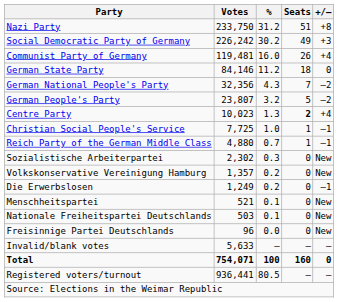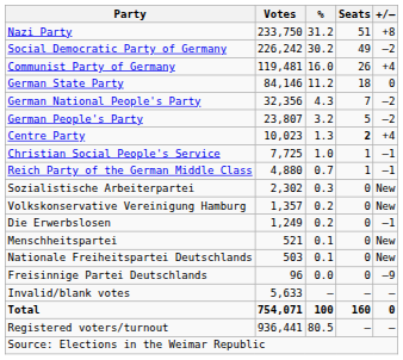 <table class="wikitable" style="text-align:right">
 <tr>
 <th>Party</th>
 <th>Votes</th>
 <th>%</th>
 <th>Seats</th>
 <th>+/–</th>
 </tr>
 <tr>
 <td align="left"><a href='#'>Nazi Party</a></td>
 <td>233,750</td>
 <td>31.2</td>
 <td>51</td>
 <td>+8</td>
 </tr>
 <tr>
 <td align="left"><a href='#'>Social Democratic Party of Germany</a></td>
 <td>226,242</td>
 <td>30.2</td>
 <td>49</td>
-<td>+3</td>
+<td>–2</td>
 </tr>
 <tr>
 <td align="left"><a href='#'>Communist Party of Germany</a></td>
 <td>119,481</td>
 <td>16.0</td>
 <td>26</td>
 <td>+4</td>
 </tr>
 <tr>
 <td align="left"><a href='#'>German State Party</a></td>
 <td>84,146</td>
 <td>11.2</td>
 <td>18</td>
 <td>0</td>
 </tr>
 <tr>
 <td align="left"><a href='#'>German National People's Party</a></td>
 <td>32,356</td>
 <td>4.3</td>
 <td>7</td>
 <td>–2</td>
 </tr>
 <tr>
 <td align="left"><a href='#'>German People's Party</a></td>
 <td>23,807</td>
 <td>3.2</td>
 <td>5</td>
 <td>–2</td>
 </tr>
 <tr>
 <td align="left"><a href='#'>Centre Party</a></td>
 <td>10,023</td>
 <td>1.3</td>
 <td><strong>2</strong></td>
 <td>+4</td>
 </tr>
 <tr>
 <td align="left"><a href='#'>Christian Social People's Service</a></td>
 <td>7,725</td>
 <td>1.0</td>
 <td>1</td>
 <td>–1</td>
 </tr>
 <tr>
 <td align="left"><a href='#'>Reich Party of the German Middle Class</a></td>
 <td>4,880</td>
 <td>0.7</td>
 <td>1</td>
 <td>–1</td>
 </tr>
 <tr>
 <td align="left">Sozialistische Arbeiterpartei</td>
 <td>2,302</td>
 <td>0.3</td>
 <td>0</td>
 <td>New</td>
 </tr>
 <tr>
 <td align="left">Volkskonservative Vereinigung Hamburg</td>
 <td>1,357</td>
 <td>0.2</td>
 <td>0</td>
 <td>New</td>
 </tr>
 <tr>
 <td align="left">Die Erwerbslosen</td>
 <td>1,249</td>
 <td>0.2</td>
 <td>0</td>
 <td>–1</td>
 </tr>
 <tr>
 <td align="left">Menschheitspartei</td>
 <td>521</td>
 <td>0.1</td>
 <td>0</td>
 <td>New</td>
 </tr>
 <tr>
 <td align="left">Nationale Freiheitspartei Deutschlands</td>
 <td>503</td>
 <td>0.1</td>
 <td>0</td>
 <td>New</td>
 </tr>
 <tr>
 <td align="left">Freisinnige Partei Deutschlands</td>
 <td>96</td>
 <td>0.0</td>
 <td>0</td>
-<td>New</td>
+<td>–9</td>
 </tr>
 <tr>
 <td align="left">Invalid/blank votes</td>
 <td>5,633</td>
 <td>–</td>
 <td>–</td>
 <td>–</td>
 </tr>
 <tr>
 <td align="left"><strong>Total</strong></td>
 <td><strong>754,071</strong></td>
 <td><strong>100</strong></td>
 <td><strong>160</strong></td>
 <td><strong>0</strong></td>
 </tr>
 <tr>
 <td align="left">Registered voters/turnout</td>
 <td>936,441</td>
 <td>80.5</td>
 <td>–</td>
 <td>–</td>
 </tr>
 <tr>
 <td colspan="5" align="left">Source: Elections in the Weimar Republic</td>
 </tr>
 </table>
